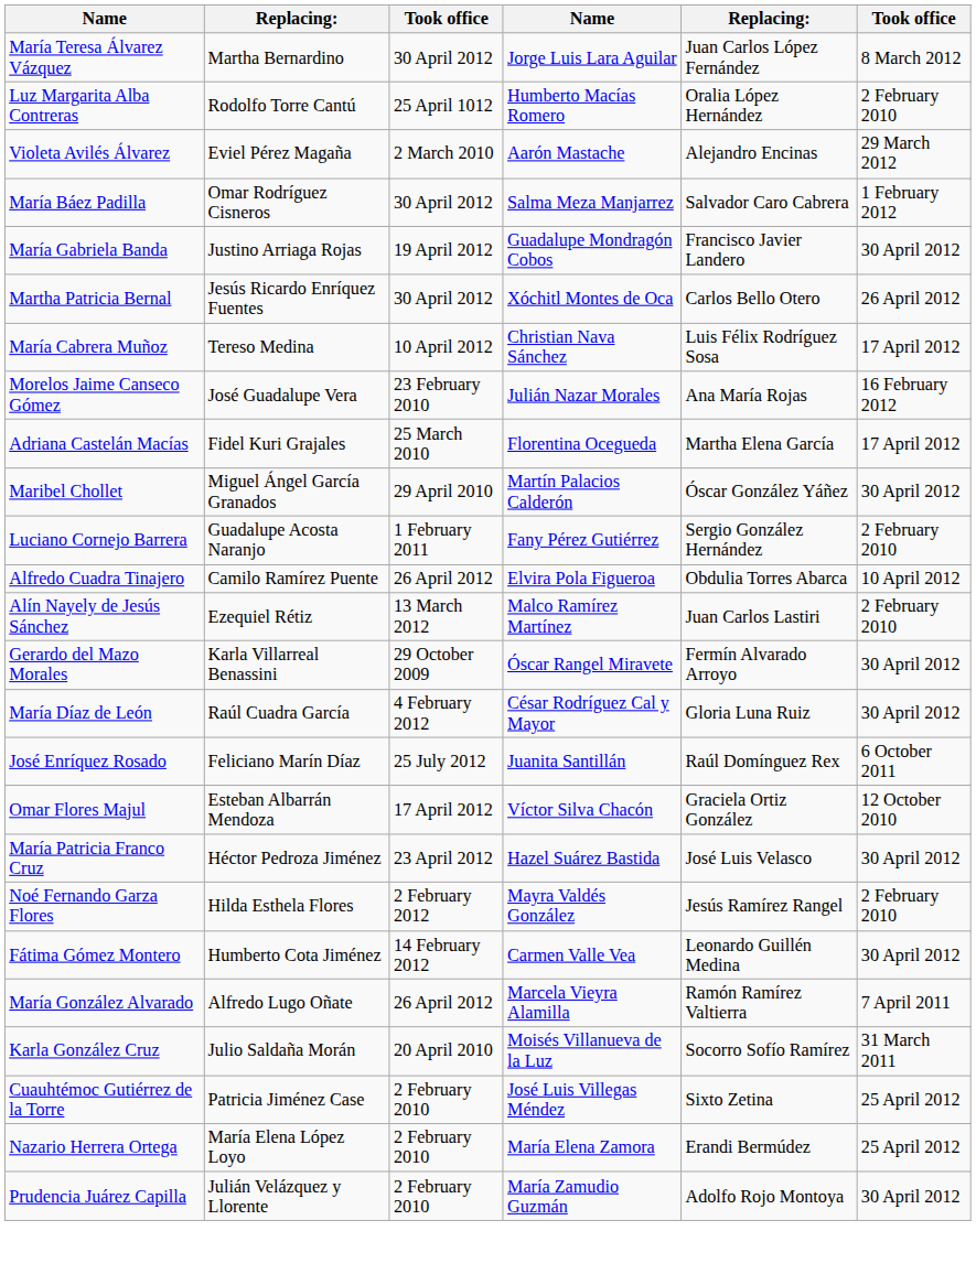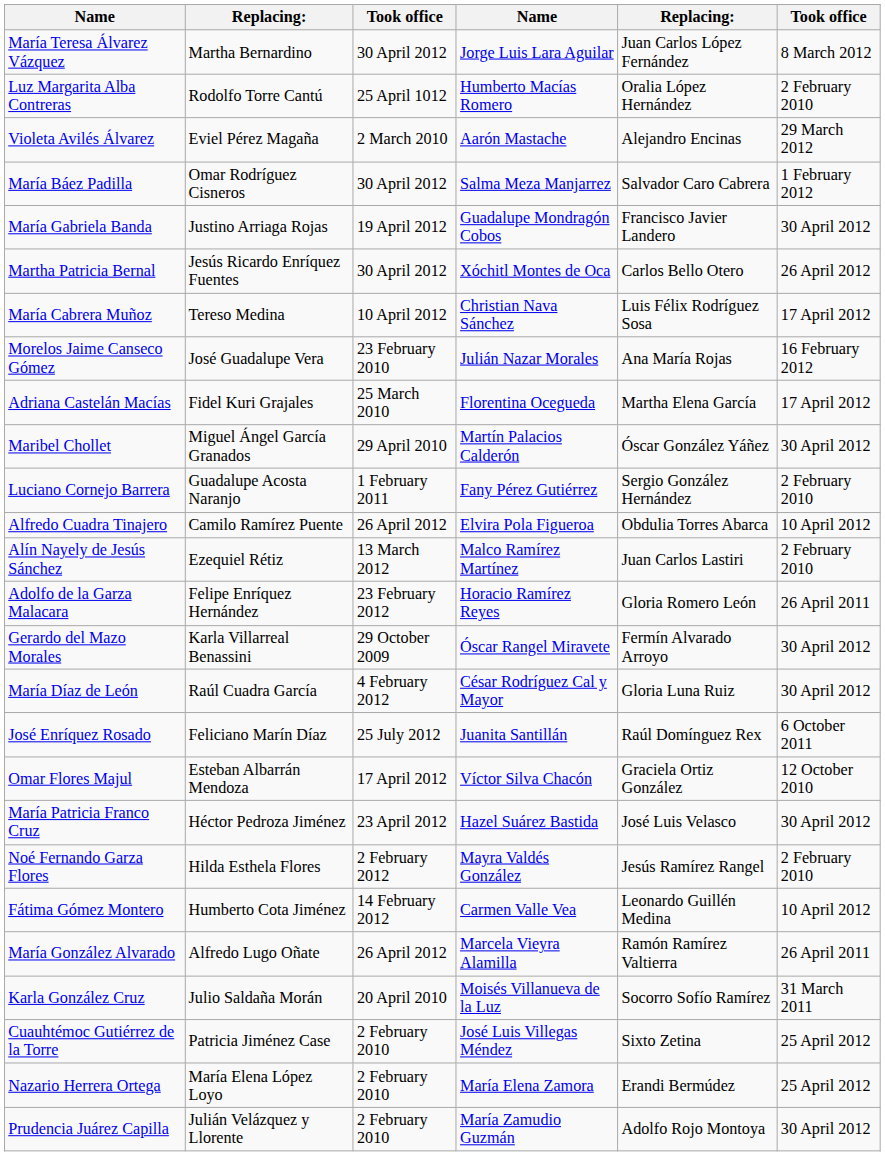 <table class="wikitable" class="wikitable mw-collapsible mw-collapsed">
 <tr>
 <th>Name</th>
 <th>Replacing:</th>
 <th>Took office</th>
 <th>Name</th>
 <th>Replacing:</th>
 <th>Took office</th>
 </tr>
 <tr>
 <td><a href='#'>María Teresa Álvarez Vázquez</a></td>
 <td>Martha Bernardino</td>
 <td>30 April 2012</td>
 <td><a href='#'>Jorge Luis Lara Aguilar</a></td>
 <td>Juan Carlos López Fernández</td>
 <td>8 March 2012</td>
 </tr>
 <tr>
 <td><a href='#'>Luz Margarita Alba Contreras</a></td>
 <td>Rodolfo Torre Cantú</td>
 <td>25 April 1012</td>
 <td><a href='#'>Humberto Macías Romero</a></td>
 <td>Oralia López Hernández</td>
 <td>2 February 2010</td>
 </tr>
 <tr>
 <td><a href='#'>Violeta Avilés Álvarez</a></td>
 <td>Eviel Pérez Magaña</td>
 <td>2 March 2010</td>
 <td><a href='#'>Aarón Mastache</a></td>
 <td>Alejandro Encinas</td>
 <td>29 March 2012</td>
 </tr>
 <tr>
 <td><a href='#'>María Báez Padilla</a></td>
 <td>Omar Rodríguez Cisneros</td>
 <td>30 April 2012</td>
 <td><a href='#'>Salma Meza Manjarrez</a></td>
 <td>Salvador Caro Cabrera</td>
 <td>1 February 2012</td>
 </tr>
 <tr>
 <td><a href='#'>María Gabriela Banda</a></td>
 <td>Justino Arriaga Rojas</td>
 <td>19 April 2012</td>
 <td><a href='#'>Guadalupe Mondragón Cobos</a></td>
 <td>Francisco Javier Landero</td>
 <td>30 April 2012</td>
 </tr>
 <tr>
 <td><a href='#'>Martha Patricia Bernal</a></td>
 <td>Jesús Ricardo Enríquez Fuentes</td>
 <td>30 April 2012</td>
 <td><a href='#'>Xóchitl Montes de Oca</a></td>
 <td>Carlos Bello Otero</td>
 <td>26 April 2012</td>
 </tr>
 <tr>
 <td><a href='#'>María Cabrera Muñoz</a></td>
 <td>Tereso Medina</td>
 <td>10 April 2012</td>
 <td><a href='#'>Christian Nava Sánchez</a></td>
 <td>Luis Félix Rodríguez Sosa</td>
 <td>17 April 2012</td>
 </tr>
 <tr>
 <td><a href='#'>Morelos Jaime Canseco Gómez</a></td>
 <td>José Guadalupe Vera</td>
 <td>23 February 2010</td>
 <td><a href='#'>Julián Nazar Morales</a></td>
 <td>Ana María Rojas</td>
 <td>16 February 2012</td>
 </tr>
 <tr>
 <td><a href='#'>Adriana Castelán Macías</a></td>
 <td>Fidel Kuri Grajales</td>
 <td>25 March 2010</td>
 <td><a href='#'>Florentina Ocegueda</a></td>
 <td>Martha Elena García</td>
 <td>17 April 2012</td>
 </tr>
 <tr>
 <td><a href='#'>Maribel Chollet</a></td>
 <td>Miguel Ángel García Granados</td>
 <td>29 April 2010</td>
 <td><a href='#'>Martín Palacios Calderón</a></td>
 <td>Óscar González Yáñez</td>
 <td>30 April 2012</td>
 </tr>
 <tr>
 <td><a href='#'>Luciano Cornejo Barrera</a></td>
 <td>Guadalupe Acosta Naranjo</td>
 <td>1 February 2011</td>
 <td><a href='#'>Fany Pérez Gutiérrez</a></td>
 <td>Sergio González Hernández</td>
 <td>2 February 2010</td>
 </tr>
 <tr>
 <td><a href='#'>Alfredo Cuadra Tinajero</a></td>
 <td>Camilo Ramírez Puente</td>
 <td>26 April 2012</td>
 <td><a href='#'>Elvira Pola Figueroa</a></td>
 <td>Obdulia Torres Abarca</td>
 <td>10 April 2012</td>
 </tr>
 <tr>
 <td><a href='#'>Alín Nayely de Jesús Sánchez</a></td>
 <td>Ezequiel Rétiz</td>
 <td>13 March 2012</td>
 <td><a href='#'>Malco Ramírez Martínez</a></td>
 <td>Juan Carlos Lastiri</td>
 <td>2 February 2010</td>
 </tr>
 <tr>
+<td><a href='#'>Adolfo de la Garza Malacara</a></td>
+<td>Felipe Enríquez Hernández</td>
+<td>23 February 2012</td>
+<td><a href='#'>Horacio Ramírez Reyes</a></td>
+<td>Gloria Romero León</td>
+<td>26 April 2011</td>
+</tr>
+<tr>
 <td><a href='#'>Gerardo del Mazo Morales</a></td>
 <td>Karla Villarreal Benassini</td>
 <td>29 October 2009</td>
 <td><a href='#'>Óscar Rangel Miravete</a></td>
 <td>Fermín Alvarado Arroyo</td>
 <td>30 April 2012</td>
 </tr>
 <tr>
 <td><a href='#'>María Díaz de León</a></td>
 <td>Raúl Cuadra García</td>
 <td>4 February 2012</td>
 <td><a href='#'>César Rodríguez Cal y Mayor</a></td>
 <td>Gloria Luna Ruiz</td>
 <td>30 April 2012</td>
 </tr>
 <tr>
 <td><a href='#'>José Enríquez Rosado</a></td>
 <td>Feliciano Marín Díaz</td>
 <td>25 July 2012</td>
 <td><a href='#'>Juanita Santillán</a></td>
 <td>Raúl Domínguez Rex</td>
 <td>6 October 2011</td>
 </tr>
 <tr>
 <td><a href='#'>Omar Flores Majul</a></td>
 <td>Esteban Albarrán Mendoza</td>
 <td>17 April 2012</td>
 <td><a href='#'>Víctor Silva Chacón</a></td>
 <td>Graciela Ortiz González</td>
 <td>12 October 2010</td>
 </tr>
 <tr>
 <td><a href='#'>María Patricia Franco Cruz</a></td>
 <td>Héctor Pedroza Jiménez</td>
 <td>23 April 2012</td>
 <td><a href='#'>Hazel Suárez Bastida</a></td>
 <td>José Luis Velasco</td>
 <td>30 April 2012</td>
 </tr>
 <tr>
 <td><a href='#'>Noé Fernando Garza Flores</a></td>
 <td>Hilda Esthela Flores</td>
 <td>2 February 2012</td>
 <td><a href='#'>Mayra Valdés González</a></td>
 <td>Jesús Ramírez Rangel</td>
 <td>2 February 2010</td>
 </tr>
 <tr>
 <td><a href='#'>Fátima Gómez Montero</a></td>
 <td>Humberto Cota Jiménez</td>
 <td>14 February 2012</td>
 <td><a href='#'>Carmen Valle Vea</a></td>
 <td>Leonardo Guillén Medina</td>
-<td>30 April 2012</td>
+<td>10 April 2012</td>
 </tr>
 <tr>
 <td><a href='#'>María González Alvarado</a></td>
 <td>Alfredo Lugo Oñate</td>
 <td>26 April 2012</td>
 <td><a href='#'>Marcela Vieyra Alamilla</a></td>
 <td>Ramón Ramírez Valtierra</td>
-<td>7 April 2011</td>
+<td>26 April 2011</td>
 </tr>
 <tr>
 <td><a href='#'>Karla González Cruz</a></td>
 <td>Julio Saldaña Morán</td>
 <td>20 April 2010</td>
 <td><a href='#'>Moisés Villanueva de la Luz</a></td>
 <td>Socorro Sofío Ramírez</td>
 <td>31 March 2011</td>
 </tr>
 <tr>
 <td><a href='#'>Cuauhtémoc Gutiérrez de la Torre</a></td>
 <td>Patricia Jiménez Case</td>
 <td>2 February 2010</td>
 <td><a href='#'>José Luis Villegas Méndez</a></td>
 <td>Sixto Zetina</td>
 <td>25 April 2012</td>
 </tr>
 <tr>
 <td><a href='#'>Nazario Herrera Ortega</a></td>
 <td>María Elena López Loyo</td>
 <td>2 February 2010</td>
 <td><a href='#'>María Elena Zamora</a></td>
 <td>Erandi Bermúdez</td>
 <td>25 April 2012</td>
 </tr>
 <tr>
 <td><a href='#'>Prudencia Juárez Capilla</a></td>
 <td>Julián Velázquez y Llorente</td>
 <td>2 February 2010</td>
 <td><a href='#'>María Zamudio Guzmán</a></td>
 <td>Adolfo Rojo Montoya</td>
 <td>30 April 2012</td>
 </tr>
 </table>
